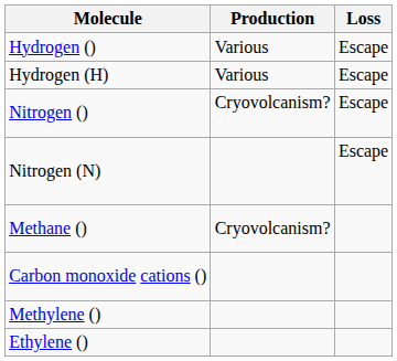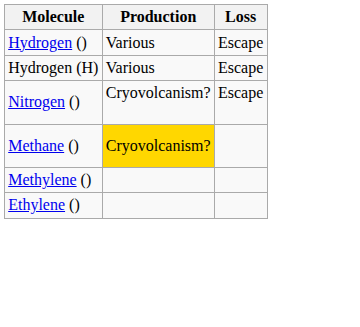 <table class="wikitable">
 <tr>
 <th>Molecule</th>
 <th>Production</th>
 <th>Loss</th>
 </tr>
 <tr>
 <td><a href='#'>Hydrogen</a> ()</td>
 <td>Various</td>
 <td>Escape</td>
 </tr>
 <tr>
 <td>Hydrogen (H)</td>
 <td>Various</td>
 <td>Escape</td>
 </tr>
 <tr>
 <td><a href='#'>Nitrogen</a> ()</td>
 <td>Cryovolcanism?<br><br></td>
 <td>Escape<br><br></td>
 </tr>
 <tr>
-<td>Nitrogen (N)</td>
-<td><br></td>
-<td>Escape<br><br><br></td>
-</tr>
-<tr>
 <td><a href='#'>Methane</a> ()</td>
-<td>Cryovolcanism?</td>
-<td><br><br></td>
-</tr>
-<tr>
-<td><a href='#'>Carbon monoxide</a> <a href='#'>cations</a> ()</td>
-<td><br></td>
+<td style="background: gold;">Cryovolcanism?</td>
 <td><br><br></td>
 </tr>
 <tr>
 <td><a href='#'>Methylene</a> ()</td>
 <td><br></td>
 <td></td>
 </tr>
 <tr>
 <td><a href='#'>Ethylene</a> ()</td>
 <td><br></td>
 <td></td>
 </tr>
 <tr>
 </tr>
 </table>
